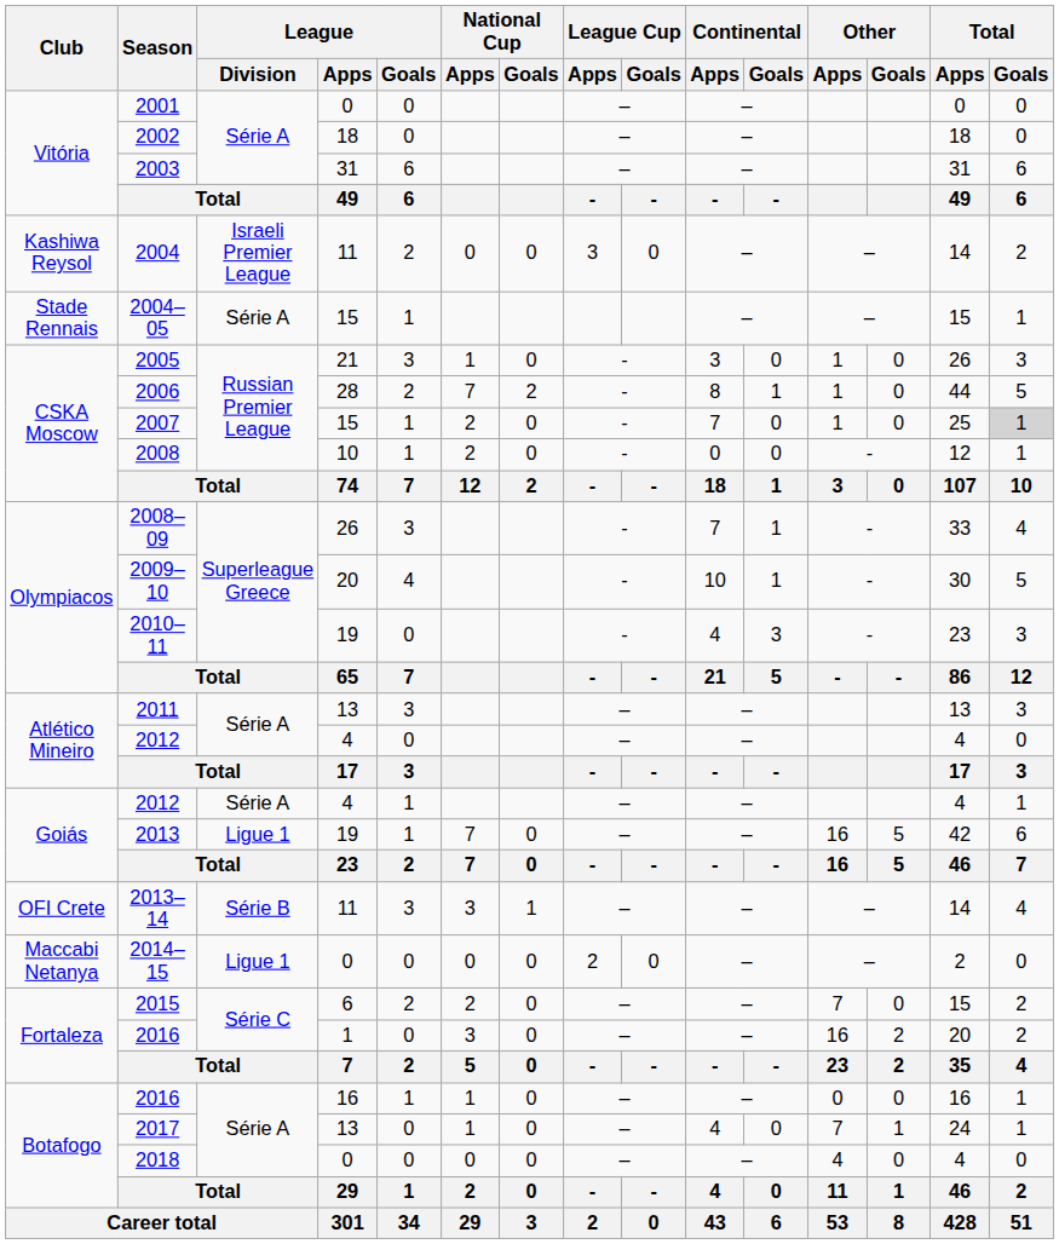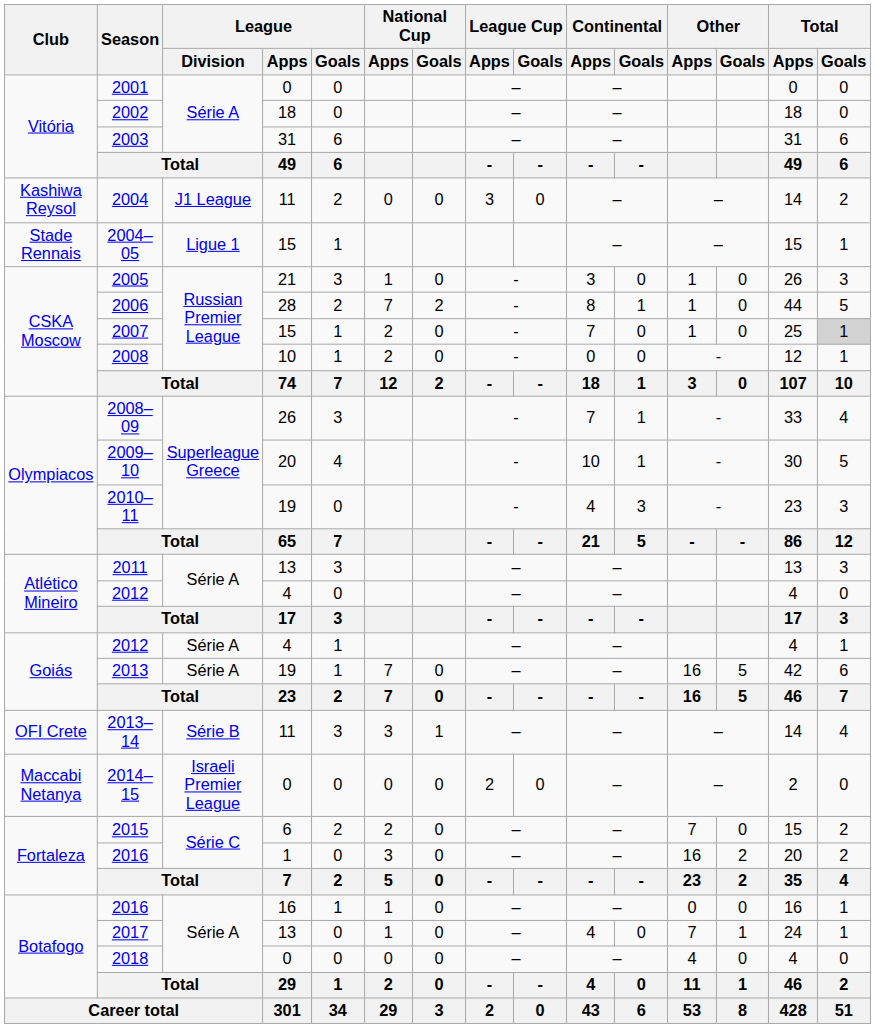 <table class="wikitable" style="text-align: center">
 <tr>
 <th rowspan="2">Club</th>
 <th rowspan="2">Season</th>
 <th colspan="3">League</th>
 <th colspan="2">National Cup</th>
 <th colspan="2">League Cup</th>
 <th colspan="2">Continental</th>
 <th colspan="2">Other</th>
 <th colspan="2">Total</th>
 </tr>
 <tr>
 <th>Division</th>
 <th>Apps</th>
 <th>Goals</th>
 <th>Apps</th>
 <th>Goals</th>
 <th>Apps</th>
 <th>Goals</th>
 <th>Apps</th>
 <th>Goals</th>
 <th>Apps</th>
 <th>Goals</th>
 <th>Apps</th>
 <th>Goals</th>
 </tr>
 <tr>
 <td rowspan="4"><a href='#'>Vitória</a></td>
 <td><a href='#'>2001</a></td>
 <td rowspan="3"><a href='#'>Série A</a></td>
 <td>0</td>
 <td>0</td>
 <td></td>
 <td></td>
 <td colspan="2">–</td>
 <td colspan="2">–</td>
 <td></td>
 <td></td>
 <td>0</td>
 <td>0</td>
 </tr>
 <tr>
 <td><a href='#'>2002</a></td>
 <td>18</td>
 <td>0</td>
 <td></td>
 <td></td>
 <td colspan="2">–</td>
 <td colspan="2">–</td>
 <td></td>
 <td></td>
 <td>18</td>
 <td>0</td>
 </tr>
 <tr>
 <td><a href='#'>2003</a></td>
 <td>31</td>
 <td>6</td>
 <td></td>
 <td></td>
 <td colspan="2">–</td>
 <td colspan="2">–</td>
 <td></td>
 <td></td>
 <td>31</td>
 <td>6</td>
 </tr>
 <tr>
 <th colspan="2">Total</th>
 <th>49</th>
 <th>6</th>
 <th></th>
 <th></th>
 <th>-</th>
 <th>-</th>
 <th>-</th>
 <th>-</th>
 <th></th>
 <th></th>
 <th>49</th>
 <th>6</th>
 </tr>
 <tr>
 <td><a href='#'>Kashiwa Reysol</a></td>
 <td><a href='#'>2004</a></td>
-<td><a href='#'>Israeli Premier League</a></td>
+<td><a href='#'>J1 League</a></td>
 <td>11</td>
 <td>2</td>
 <td>0</td>
 <td>0</td>
 <td>3</td>
 <td>0</td>
 <td colspan="2">–</td>
 <td colspan="2">–</td>
 <td>14</td>
 <td>2</td>
 </tr>
 <tr>
 <td><a href='#'>Stade Rennais</a></td>
 <td><a href='#'>2004–05</a></td>
-<td>Série A</td>
+<td><a href='#'>Ligue 1</a></td>
 <td>15</td>
 <td>1</td>
 <td></td>
 <td></td>
 <td></td>
 <td></td>
 <td colspan="2">–</td>
 <td colspan="2">–</td>
 <td>15</td>
 <td>1</td>
 </tr>
 <tr>
 <td rowspan="5"><a href='#'>CSKA Moscow</a></td>
 <td><a href='#'>2005</a></td>
 <td rowspan="4"><a href='#'>Russian Premier League</a></td>
 <td>21</td>
 <td>3</td>
 <td>1</td>
 <td>0</td>
 <td colspan="2">-</td>
 <td>3</td>
 <td>0</td>
 <td>1</td>
 <td>0</td>
 <td>26</td>
 <td>3</td>
 </tr>
 <tr>
 <td><a href='#'>2006</a></td>
 <td>28</td>
 <td>2</td>
 <td>7</td>
 <td>2</td>
 <td colspan="2">-</td>
 <td>8</td>
 <td>1</td>
 <td>1</td>
 <td>0</td>
 <td>44</td>
 <td>5</td>
 </tr>
 <tr>
 <td><a href='#'>2007</a></td>
 <td>15</td>
 <td>1</td>
 <td>2</td>
 <td>0</td>
 <td colspan="2">-</td>
 <td>7</td>
 <td>0</td>
 <td>1</td>
 <td>0</td>
 <td>25</td>
 <td style="background: lightgrey;">1</td>
 </tr>
 <tr>
 <td><a href='#'>2008</a></td>
 <td>10</td>
 <td>1</td>
 <td>2</td>
 <td>0</td>
 <td colspan="2">-</td>
 <td>0</td>
 <td>0</td>
 <td colspan="2">-</td>
 <td>12</td>
 <td>1</td>
 </tr>
 <tr>
 <th colspan="2">Total</th>
 <th>74</th>
 <th>7</th>
 <th>12</th>
 <th>2</th>
 <th>-</th>
 <th>-</th>
 <th>18</th>
 <th>1</th>
 <th>3</th>
 <th>0</th>
 <th>107</th>
 <th>10</th>
 </tr>
 <tr>
 <td rowspan="4"><a href='#'>Olympiacos</a></td>
 <td><a href='#'>2008–09</a></td>
 <td rowspan="3"><a href='#'>Superleague Greece</a></td>
 <td>26</td>
 <td>3</td>
 <td></td>
 <td></td>
 <td colspan="2">-</td>
 <td>7</td>
 <td>1</td>
 <td colspan="2">-</td>
 <td>33</td>
 <td>4</td>
 </tr>
 <tr>
 <td><a href='#'>2009–10</a></td>
 <td>20</td>
 <td>4</td>
 <td></td>
 <td></td>
 <td colspan="2">-</td>
 <td>10</td>
 <td>1</td>
 <td colspan="2">-</td>
 <td>30</td>
 <td>5</td>
 </tr>
 <tr>
 <td><a href='#'>2010–11</a></td>
 <td>19</td>
 <td>0</td>
 <td></td>
 <td></td>
 <td colspan="2">-</td>
 <td>4</td>
 <td>3</td>
 <td colspan="2">-</td>
 <td>23</td>
 <td>3</td>
 </tr>
 <tr>
 <th colspan="2">Total</th>
 <th>65</th>
 <th>7</th>
 <th></th>
 <th></th>
 <th>-</th>
 <th>-</th>
 <th>21</th>
 <th>5</th>
 <th>-</th>
 <th>-</th>
 <th>86</th>
 <th>12</th>
 </tr>
 <tr>
 <td rowspan="3"><a href='#'>Atlético Mineiro</a></td>
 <td><a href='#'>2011</a></td>
 <td rowspan="2">Série A</td>
 <td>13</td>
 <td>3</td>
 <td></td>
 <td></td>
 <td colspan="2">–</td>
 <td colspan="2">–</td>
 <td></td>
 <td></td>
 <td>13</td>
 <td>3</td>
 </tr>
 <tr>
 <td><a href='#'>2012</a></td>
 <td>4</td>
 <td>0</td>
 <td></td>
 <td></td>
 <td colspan="2">–</td>
 <td colspan="2">–</td>
 <td></td>
 <td></td>
 <td>4</td>
 <td>0</td>
 </tr>
 <tr>
 <th colspan="2">Total</th>
 <th>17</th>
 <th>3</th>
 <th></th>
 <th></th>
 <th>-</th>
 <th>-</th>
 <th>-</th>
 <th>-</th>
 <th></th>
 <th></th>
 <th>17</th>
 <th>3</th>
 </tr>
 <tr>
 <td rowspan="3"><a href='#'>Goiás</a></td>
 <td><a href='#'>2012</a></td>
 <td>Série A</td>
 <td>4</td>
 <td>1</td>
 <td></td>
 <td></td>
 <td colspan="2">–</td>
 <td colspan="2">–</td>
 <td></td>
 <td></td>
 <td>4</td>
 <td>1</td>
 </tr>
 <tr>
 <td><a href='#'>2013</a></td>
-<td><a href='#'>Ligue 1</a></td>
+<td>Série A</td>
 <td>19</td>
 <td>1</td>
 <td>7</td>
 <td>0</td>
 <td colspan="2">–</td>
 <td colspan="2">–</td>
 <td>16</td>
 <td>5</td>
 <td>42</td>
 <td>6</td>
 </tr>
 <tr>
 <th colspan="2">Total</th>
 <th>23</th>
 <th>2</th>
 <th>7</th>
 <th>0</th>
 <th>-</th>
 <th>-</th>
 <th>-</th>
 <th>-</th>
 <th>16</th>
 <th>5</th>
 <th>46</th>
 <th>7</th>
 </tr>
 <tr>
 <td><a href='#'>OFI Crete</a></td>
 <td><a href='#'>2013–14</a></td>
 <td><a href='#'>Série B</a></td>
 <td>11</td>
 <td>3</td>
 <td>3</td>
 <td>1</td>
 <td colspan="2">–</td>
 <td colspan="2">–</td>
 <td colspan="2">–</td>
 <td>14</td>
 <td>4</td>
 </tr>
 <tr>
 <td><a href='#'>Maccabi Netanya</a></td>
 <td><a href='#'>2014–15</a></td>
-<td><a href='#'>Ligue 1</a></td>
+<td><a href='#'>Israeli Premier League</a></td>
 <td>0</td>
 <td>0</td>
 <td>0</td>
 <td>0</td>
 <td>2</td>
 <td>0</td>
 <td colspan="2">–</td>
 <td colspan="2">–</td>
 <td>2</td>
 <td>0</td>
 </tr>
 <tr>
 <td rowspan="3"><a href='#'>Fortaleza</a></td>
 <td><a href='#'>2015</a></td>
 <td rowspan="2"><a href='#'>Série C</a></td>
 <td>6</td>
 <td>2</td>
 <td>2</td>
 <td>0</td>
 <td colspan="2">–</td>
 <td colspan="2">–</td>
 <td>7</td>
 <td>0</td>
 <td>15</td>
 <td>2</td>
 </tr>
 <tr>
 <td><a href='#'>2016</a></td>
 <td>1</td>
 <td>0</td>
 <td>3</td>
 <td>0</td>
 <td colspan="2">–</td>
 <td colspan="2">–</td>
 <td>16</td>
 <td>2</td>
 <td>20</td>
 <td>2</td>
 </tr>
 <tr>
 <th colspan="2">Total</th>
 <th>7</th>
 <th>2</th>
 <th>5</th>
 <th>0</th>
 <th>-</th>
 <th>-</th>
 <th>-</th>
 <th>-</th>
 <th>23</th>
 <th>2</th>
 <th>35</th>
 <th>4</th>
 </tr>
 <tr>
 <td rowspan="4"><a href='#'>Botafogo</a></td>
 <td><a href='#'>2016</a></td>
 <td rowspan="3">Série A</td>
 <td>16</td>
 <td>1</td>
 <td>1</td>
 <td>0</td>
 <td colspan="2">–</td>
 <td colspan="2">–</td>
 <td>0</td>
 <td>0</td>
 <td>16</td>
 <td>1</td>
 </tr>
 <tr>
 <td><a href='#'>2017</a></td>
 <td>13</td>
 <td>0</td>
 <td>1</td>
 <td>0</td>
 <td colspan="2">–</td>
 <td>4</td>
 <td>0</td>
 <td>7</td>
 <td>1</td>
 <td>24</td>
 <td>1</td>
 </tr>
 <tr>
 <td><a href='#'>2018</a></td>
 <td>0</td>
 <td>0</td>
 <td>0</td>
 <td>0</td>
 <td colspan="2">–</td>
 <td colspan="2">–</td>
 <td>4</td>
 <td>0</td>
 <td>4</td>
 <td>0</td>
 </tr>
 <tr>
 <th colspan="2">Total</th>
 <th>29</th>
 <th>1</th>
 <th>2</th>
 <th>0</th>
 <th>-</th>
 <th>-</th>
 <th>4</th>
 <th>0</th>
 <th>11</th>
 <th>1</th>
 <th>46</th>
 <th>2</th>
 </tr>
 <tr>
 <th colspan="3">Career total</th>
 <th>301</th>
 <th>34</th>
 <th>29</th>
 <th>3</th>
 <th>2</th>
 <th>0</th>
 <th>43</th>
 <th>6</th>
 <th>53</th>
 <th>8</th>
 <th>428</th>
 <th>51</th>
 </tr>
 </table>
